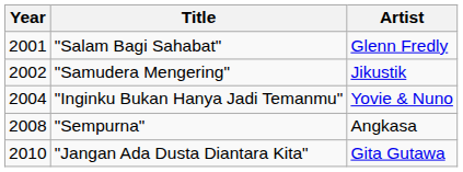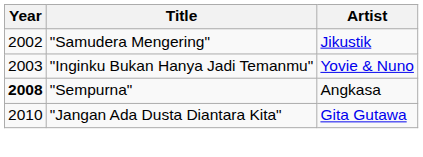 <table class="wikitable">
 <tr>
 <th>Year</th>
 <th>Title</th>
 <th>Artist</th>
 </tr>
 <tr>
-<td>2001</td>
-<td>"Salam Bagi Sahabat"</td>
-<td><a href='#'>Glenn Fredly</a></td>
-</tr>
-<tr>
 <td>2002</td>
 <td>"Samudera Mengering"</td>
 <td><a href='#'>Jikustik</a></td>
 </tr>
 <tr>
-<td>2004</td>
+<td>2003</td>
 <td>"Inginku Bukan Hanya Jadi Temanmu"</td>
 <td><a href='#'>Yovie & Nuno</a></td>
 </tr>
 <tr>
-<td>2008</td>
+<td><strong>2008</strong></td>
 <td>"Sempurna"</td>
 <td>Angkasa</td>
 </tr>
 <tr>
 <td>2010</td>
 <td>"Jangan Ada Dusta Diantara Kita"</td>
 <td><a href='#'>Gita Gutawa</a></td>
 </tr>
 </table>
